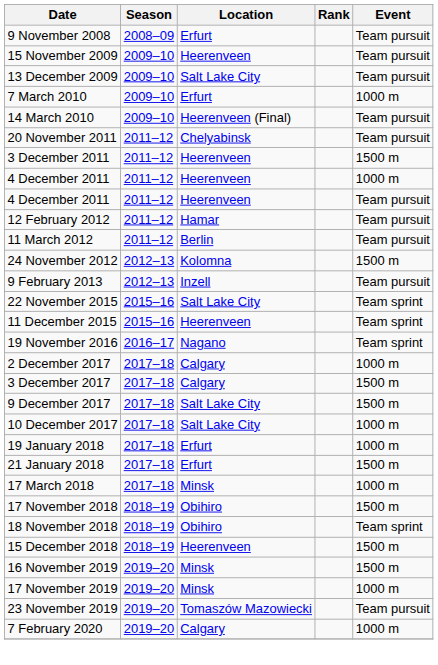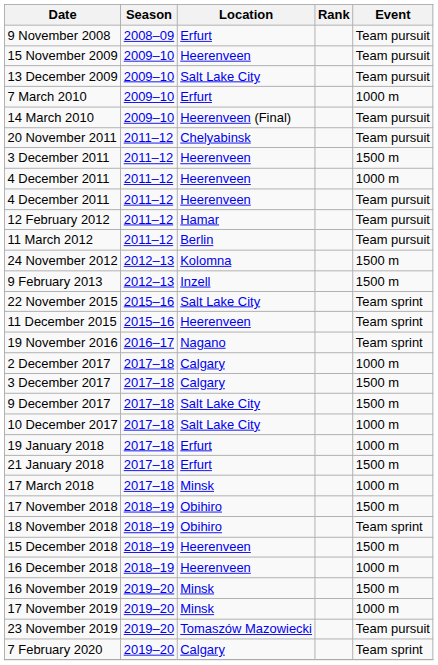 <table class="wikitable sortable" style="font-size:90%" style="text-align:center">
 <tr>
 <th>Date</th>
 <th>Season</th>
 <th>Location</th>
 <th>Rank</th>
 <th>Event</th>
 </tr>
 <tr>
 <td>9 November 2008</td>
 <td><a href='#'>2008–09</a></td>
 <td><a href='#'>Erfurt</a></td>
 <td></td>
 <td>Team pursuit</td>
 </tr>
 <tr>
 <td>15 November 2009</td>
 <td><a href='#'>2009–10</a></td>
 <td><a href='#'>Heerenveen</a></td>
 <td></td>
 <td>Team pursuit</td>
 </tr>
 <tr>
 <td>13 December 2009</td>
 <td><a href='#'>2009–10</a></td>
 <td><a href='#'>Salt Lake City</a></td>
 <td></td>
 <td>Team pursuit</td>
 </tr>
 <tr>
 <td>7 March 2010</td>
 <td><a href='#'>2009–10</a></td>
 <td><a href='#'>Erfurt</a></td>
 <td></td>
 <td>1000 m</td>
 </tr>
 <tr>
 <td>14 March 2010</td>
 <td><a href='#'>2009–10</a></td>
 <td><a href='#'>Heerenveen</a> (Final)</td>
 <td></td>
 <td>Team pursuit</td>
 </tr>
 <tr>
 <td>20 November 2011</td>
 <td><a href='#'>2011–12</a></td>
 <td><a href='#'>Chelyabinsk</a></td>
 <td></td>
 <td>Team pursuit</td>
 </tr>
 <tr>
 <td>3 December 2011</td>
 <td><a href='#'>2011–12</a></td>
 <td><a href='#'>Heerenveen</a></td>
 <td></td>
 <td>1500 m</td>
 </tr>
 <tr>
 <td>4 December 2011</td>
 <td><a href='#'>2011–12</a></td>
 <td><a href='#'>Heerenveen</a></td>
 <td></td>
 <td>1000 m</td>
 </tr>
 <tr>
 <td>4 December 2011</td>
 <td><a href='#'>2011–12</a></td>
 <td><a href='#'>Heerenveen</a></td>
 <td></td>
 <td>Team pursuit</td>
 </tr>
 <tr>
 <td>12 February 2012</td>
 <td><a href='#'>2011–12</a></td>
 <td><a href='#'>Hamar</a></td>
 <td></td>
 <td>Team pursuit</td>
 </tr>
 <tr>
 <td>11 March 2012</td>
 <td><a href='#'>2011–12</a></td>
 <td><a href='#'>Berlin</a></td>
 <td></td>
 <td>Team pursuit</td>
 </tr>
 <tr>
 <td>24 November 2012</td>
 <td><a href='#'>2012–13</a></td>
 <td><a href='#'>Kolomna</a></td>
 <td></td>
 <td>1500 m</td>
 </tr>
 <tr>
 <td>9 February 2013</td>
 <td><a href='#'>2012–13</a></td>
 <td><a href='#'>Inzell</a></td>
 <td></td>
-<td>Team pursuit</td>
+<td>1500 m</td>
 </tr>
 <tr>
 <td>22 November 2015</td>
 <td><a href='#'>2015–16</a></td>
 <td><a href='#'>Salt Lake City</a></td>
 <td></td>
 <td>Team sprint</td>
 </tr>
 <tr>
 <td>11 December 2015</td>
 <td><a href='#'>2015–16</a></td>
 <td><a href='#'>Heerenveen</a></td>
 <td></td>
 <td>Team sprint</td>
 </tr>
 <tr>
 <td>19 November 2016</td>
 <td><a href='#'>2016–17</a></td>
 <td><a href='#'>Nagano</a></td>
 <td></td>
 <td>Team sprint</td>
 </tr>
 <tr>
 <td>2 December 2017</td>
 <td><a href='#'>2017–18</a></td>
 <td><a href='#'>Calgary</a></td>
 <td></td>
 <td>1000 m</td>
 </tr>
 <tr>
 <td>3 December 2017</td>
 <td><a href='#'>2017–18</a></td>
 <td><a href='#'>Calgary</a></td>
 <td></td>
 <td>1500 m</td>
 </tr>
 <tr>
 <td>9 December 2017</td>
 <td><a href='#'>2017–18</a></td>
 <td><a href='#'>Salt Lake City</a></td>
 <td></td>
 <td>1500 m</td>
 </tr>
 <tr>
 <td>10 December 2017</td>
 <td><a href='#'>2017–18</a></td>
 <td><a href='#'>Salt Lake City</a></td>
 <td></td>
 <td>1000 m</td>
 </tr>
 <tr>
 <td>19 January 2018</td>
 <td><a href='#'>2017–18</a></td>
 <td><a href='#'>Erfurt</a></td>
 <td></td>
 <td>1000 m</td>
 </tr>
 <tr>
 <td>21 January 2018</td>
 <td><a href='#'>2017–18</a></td>
 <td><a href='#'>Erfurt</a></td>
 <td></td>
 <td>1500 m</td>
 </tr>
 <tr>
 <td>17 March 2018</td>
 <td><a href='#'>2017–18</a></td>
 <td><a href='#'>Minsk</a></td>
 <td></td>
 <td>1000 m</td>
 </tr>
 <tr>
 <td>17 November 2018</td>
 <td><a href='#'>2018–19</a></td>
 <td><a href='#'>Obihiro</a></td>
 <td></td>
 <td>1500 m</td>
 </tr>
 <tr>
 <td>18 November 2018</td>
 <td><a href='#'>2018–19</a></td>
 <td><a href='#'>Obihiro</a></td>
 <td></td>
 <td>Team sprint</td>
 </tr>
 <tr>
 <td>15 December 2018</td>
 <td><a href='#'>2018–19</a></td>
 <td><a href='#'>Heerenveen</a></td>
 <td></td>
 <td>1500 m</td>
 </tr>
 <tr>
+<td>16 December 2018</td>
+<td><a href='#'>2018–19</a></td>
+<td><a href='#'>Heerenveen</a></td>
+<td></td>
+<td>1000 m</td>
+</tr>
+<tr>
 <td>16 November 2019</td>
 <td><a href='#'>2019–20</a></td>
 <td><a href='#'>Minsk</a></td>
 <td></td>
 <td>1500 m</td>
 </tr>
 <tr>
 <td>17 November 2019</td>
 <td><a href='#'>2019–20</a></td>
 <td><a href='#'>Minsk</a></td>
 <td></td>
 <td>1000 m</td>
 </tr>
 <tr>
 <td>23 November 2019</td>
 <td><a href='#'>2019–20</a></td>
 <td><a href='#'>Tomaszów Mazowiecki</a></td>
 <td></td>
 <td>Team pursuit</td>
 </tr>
 <tr>
 <td>7 February 2020</td>
 <td><a href='#'>2019–20</a></td>
 <td><a href='#'>Calgary</a></td>
 <td></td>
-<td>1000 m</td>
+<td>Team sprint</td>
 </tr>
 <tr>
 </tr>
 </table>
